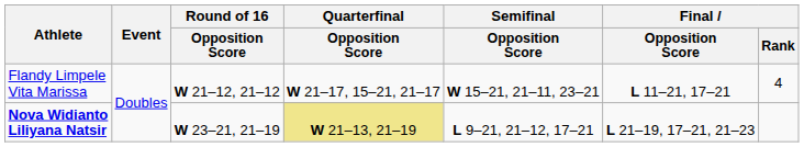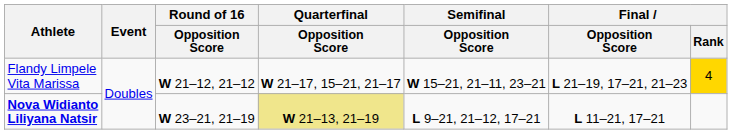 <table class=wikitable style="font-size:90%">
 <tr>
 <th rowspan="2">Athlete</th>
 <th rowspan="2">Event</th>
 <th>Round of 16</th>
 <th>Quarterfinal</th>
 <th>Semifinal</th>
 <th colspan=2>Final / </th>
 </tr>
 <tr style="font-size:95%">
 <th>Opposition<br>Score</th>
 <th>Opposition<br>Score</th>
 <th>Opposition<br>Score</th>
 <th>Opposition<br>Score</th>
 <th>Rank</th>
 </tr>
 <tr align=center>
 <td align=left><a href='#'>Flandy Limpele</a><br><a href='#'>Vita Marissa</a></td>
 <td align=left rowspan=2><a href='#'>Doubles</a></td>
 <td><br><strong>W</strong> 21–12, 21–12</td>
 <td><br><strong>W</strong> 21–17, 15–21, 21–17</td>
 <td><br><strong>W</strong> 15–21, 21–11, 23–21</td>
-<td><br><strong>L</strong> 11–21, 17–21</td>
-<td>4</td>
+<td><br><strong>L</strong> 21–19, 17–21, 21–23</td>
+<td style="background: gold;">4</td>
 </tr>
 <tr align=center>
 <td align=left><strong><a href='#'>Nova Widianto</a><br><a href='#'>Liliyana Natsir</a></strong></td>
 <td><br><strong>W</strong> 23–21, 21–19</td>
 <td style="background: khaki;"><br><strong>W</strong> 21–13, 21–19</td>
 <td><br><strong>L</strong> 9–21, 21–12, 17–21</td>
-<td><br><strong>L</strong> 21–19, 17–21, 21–23</td>
+<td><br><strong>L</strong> 11–21, 17–21</td>
 <td></td>
 </tr>
 </table>
